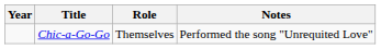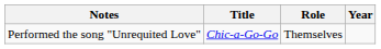 <table class="wikitable sortable">
 <tr>
-<th>Year</th>
+<th>Notes</th>
 <th>Title</th>
 <th>Role</th>
-<th>Notes</th>
+<th>Year</th>
 </tr>
 <tr>
-<td></td>
+<td>Performed the song "Unrequited Love"</td>
 <td><em><a href='#'>Chic-a-Go-Go</a></em></td>
 <td>Themselves</td>
-<td>Performed the song "Unrequited Love"</td>
+<td></td>
 </tr>
 </table>
